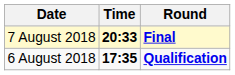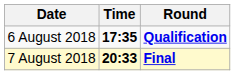 <table class="wikitable">
 <tr>
 <th>Date</th>
 <th>Time</th>
 <th>Round</th>
 </tr>
+<tr>
+<td>6 August 2018</td>
+<td><strong>17:35</strong></td>
+<td><strong><a href='#'>Qualification</a></strong></td>
+</tr>
 <tr style=background:lemonchiffon>
 <td>7 August 2018</td>
 <td><strong>20:33</strong></td>
 <td><strong><a href='#'>Final</a></strong></td>
 </tr>
-<tr>
-<td>6 August 2018</td>
-<td><strong>17:35</strong></td>
-<td><strong><a href='#'>Qualification</a></strong></td>
-</tr>
 </table>
